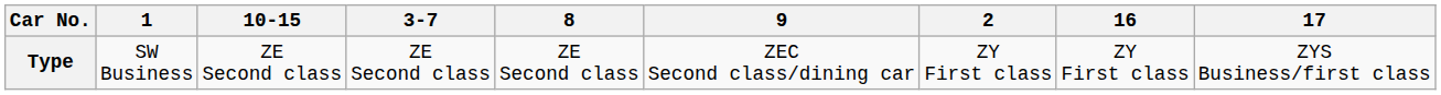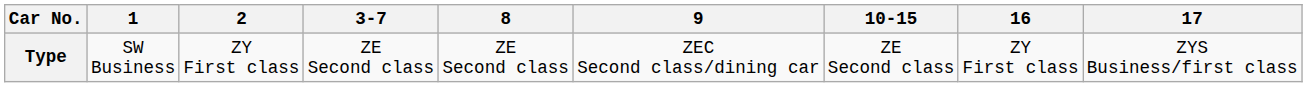 <table class="wikitable" style="text-align: center">
 <tr>
 <th>Car No.</th>
 <th>1</th>
-<th>10-15</th>
+<th>2</th>
 <th>3-7</th>
 <th>8</th>
 <th>9</th>
-<th>2</th>
+<th>10-15</th>
 <th>16</th>
 <th>17</th>
 </tr>
 <tr>
 <th>Type</th>
 <td>SW<br>Business</td>
-<td>ZE<br>Second class</td>
+<td>ZY<br>First class</td>
 <td>ZE<br>Second class</td>
 <td>ZE<br>Second class </td>
 <td>ZEC<br>Second class/dining car</td>
-<td>ZY<br>First class</td>
+<td>ZE<br>Second class</td>
 <td>ZY<br>First class</td>
 <td>ZYS<br>Business/first class</td>
 </tr>
 </table>
